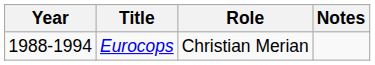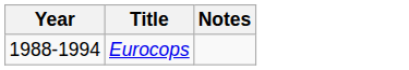 <table class="wikitable sortable">
 <tr>
 <th>Year</th>
 <th>Title</th>
-<th>Role</th>
 <th class="unsortable">Notes</th>
 </tr>
 <tr>
 <td>1988-1994</td>
 <td><em><a href='#'>Eurocops</a></em></td>
-<td>Christian Merian</td>
 <td></td>
 </tr>
 </table>
